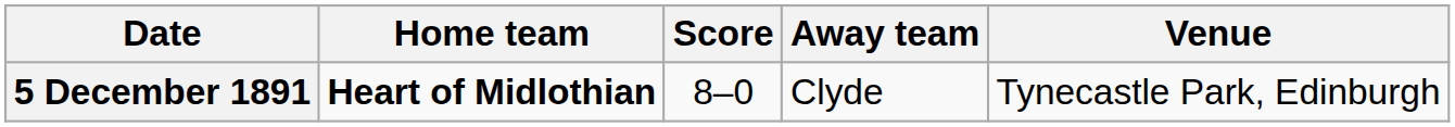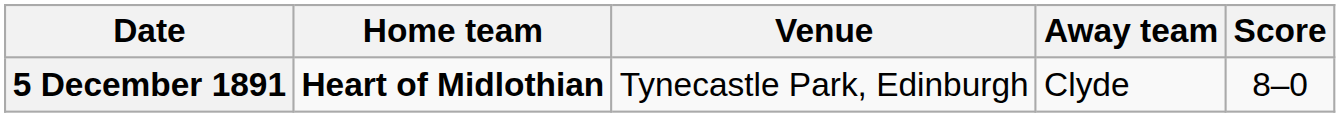 <table class="wikitable football-result-list" style="max-width: 80em; text-align: center">
 <tr>
 <th scope="col">Date</th>
 <th scope="col">Home team</th>
+<th scope="col">Venue</th>
+<th scope="col">Away team</th>
 <th scope="col">Score</th>
-<th scope="col">Away team</th>
-<th scope="col">Venue</th>
 </tr>
 <tr>
 <th scope="row">5 December 1891</th>
 <td align=right><strong>Heart of Midlothian</strong></td>
+<td align=left>Tynecastle Park, Edinburgh</td>
+<td align=left>Clyde</td>
 <td>8–0</td>
-<td align=left>Clyde</td>
-<td align=left>Tynecastle Park, Edinburgh</td>
 </tr>
 </table>
